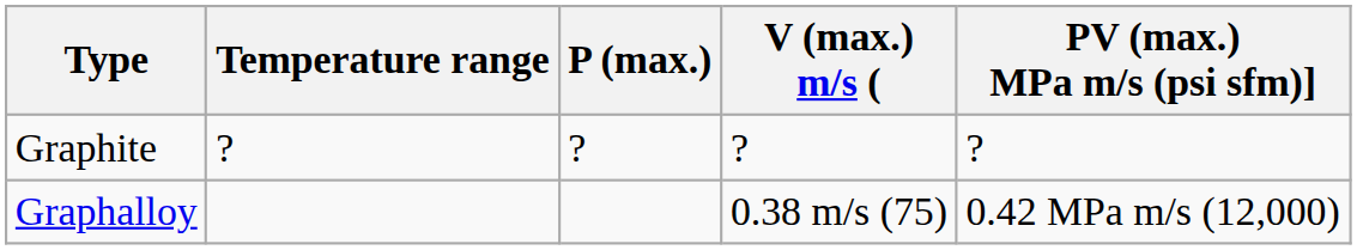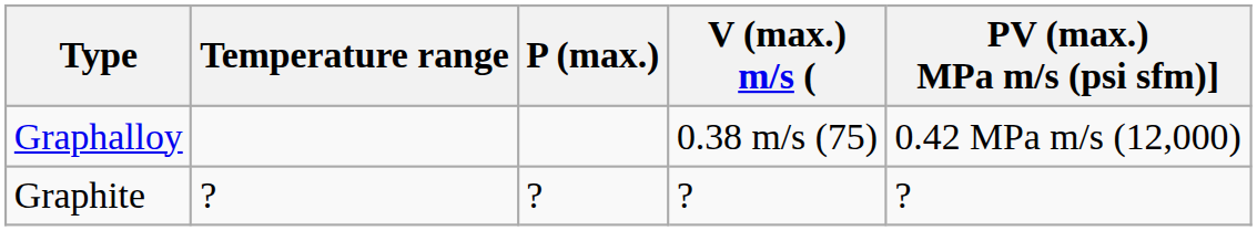 <table class="wikitable">
 <tr>
 <th>Type</th>
 <th>Temperature range</th>
 <th>P (max.)<br></th>
 <th>V (max.)<br><a href='#'>m/s</a> (</th>
 <th>PV (max.)<br>MPa m/s (psi sfm)]</th>
 </tr>
 <tr>
+<td><a href='#'>Graphalloy</a></td>
+<td></td>
+<td></td>
+<td>0.38 m/s (75)</td>
+<td>0.42 MPa m/s (12,000)</td>
+</tr>
+<tr>
 <td>Graphite</td>
 <td>?</td>
 <td>?</td>
 <td>?</td>
 <td>?</td>
 </tr>
-<tr>
-<td><a href='#'>Graphalloy</a></td>
-<td></td>
-<td></td>
-<td>0.38 m/s (75)</td>
-<td>0.42 MPa m/s (12,000)</td>
-</tr>
 </table>
